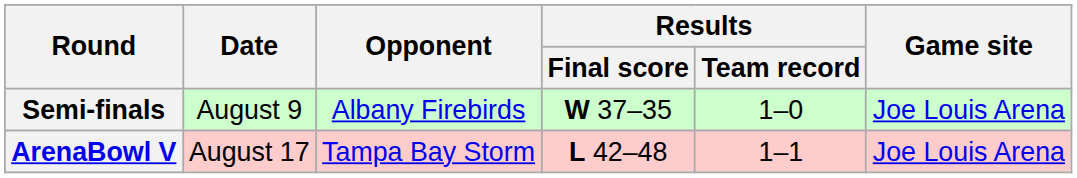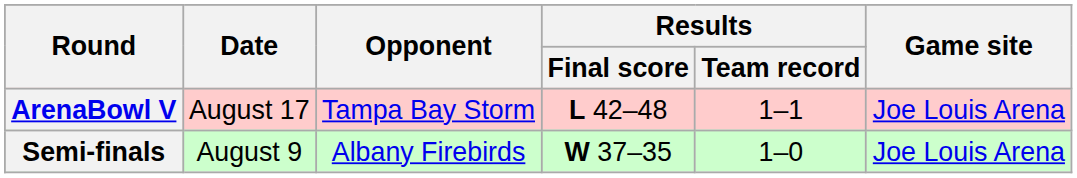 <table class="wikitable" style="font-size: 92%;" "align=center">
 <tr>
 <th rowspan="2">Round</th>
 <th rowspan="2">Date</th>
 <th rowspan="2">Opponent</th>
 <th colspan="2">Results</th>
 <th rowspan="2">Game site</th>
 </tr>
 <tr>
 <th>Final score</th>
 <th>Team record</th>
 </tr>
+<tr style="background:#fcc">
+<th><a href='#'>ArenaBowl V</a></th>
+<td style="text-align:center;">August 17</td>
+<td style="text-align:center;"><a href='#'>Tampa Bay Storm</a></td>
+<td style="text-align:center;"><strong>L</strong> 42–48</td>
+<td style="text-align:center;">1–1</td>
+<td style="text-align:center;"><a href='#'>Joe Louis Arena</a></td>
+</tr>
 <tr style="background:#cfc">
 <th>Semi-finals</th>
 <td style="text-align:center;">August 9</td>
 <td style="text-align:center;"><a href='#'>Albany Firebirds</a></td>
 <td style="text-align:center;"><strong>W</strong> 37–35</td>
 <td style="text-align:center;">1–0</td>
 <td style="text-align:center;"><a href='#'>Joe Louis Arena</a></td>
 </tr>
-<tr style="background:#fcc">
-<th><a href='#'>ArenaBowl V</a></th>
-<td style="text-align:center;">August 17</td>
-<td style="text-align:center;"><a href='#'>Tampa Bay Storm</a></td>
-<td style="text-align:center;"><strong>L</strong> 42–48</td>
-<td style="text-align:center;">1–1</td>
-<td style="text-align:center;"><a href='#'>Joe Louis Arena</a></td>
-</tr>
 </table>
